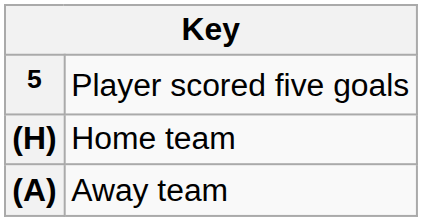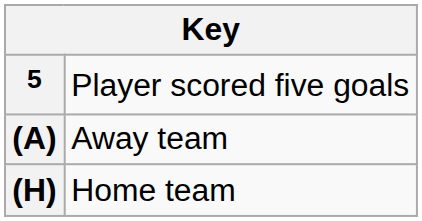 <table class="wikitable plainrowheaders">
 <tr>
 <th colspan="2" scope="col">Key</th>
 </tr>
 <tr>
 <th align="left" scope="row"><sup>5</sup></th>
 <td align="left">Player scored five goals</td>
 </tr>
 <tr>
+<th align="left" scope="row">(A)</th>
+<td align="left">Away team</td>
+</tr>
+<tr>
 <th align="left" scope="row">(H)</th>
 <td align="left">Home team</td>
 </tr>
-<tr>
-<th align="left" scope="row">(A)</th>
-<td align="left">Away team</td>
-</tr>
 </table>
